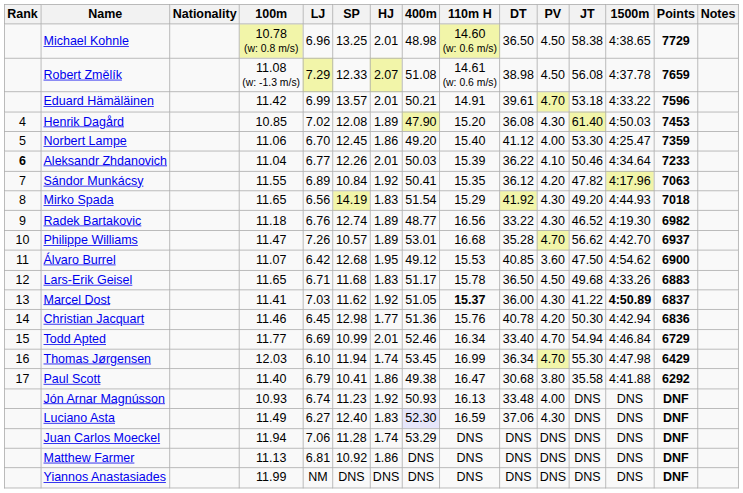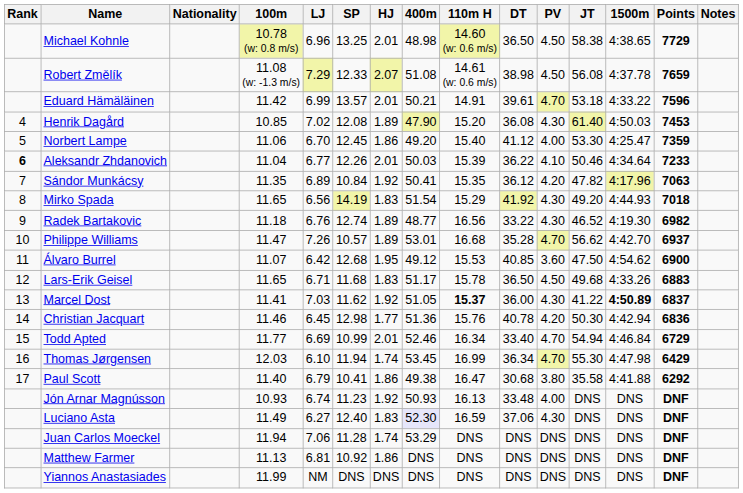 <table class="wikitable sortable" style="text-align:center">
 <tr>
 <th>Rank</th>
 <th>Name</th>
 <th>Nationality</th>
 <th>100m</th>
 <th>LJ</th>
 <th>SP</th>
 <th>HJ</th>
 <th>400m</th>
 <th>110m H</th>
 <th>DT</th>
 <th>PV</th>
 <th>JT</th>
 <th>1500m</th>
 <th>Points</th>
 <th>Notes</th>
 </tr>
 <tr>
 <td></td>
 <td align=left><a href='#'>Michael Kohnle</a></td>
 <td align=left></td>
 <td bgcolor=#F2F5A9>10.78<br><small>(w: 0.8 m/s)</small></td>
 <td>6.96</td>
 <td>13.25</td>
 <td>2.01</td>
 <td>48.98</td>
 <td bgcolor=#F2F5A9>14.60<br><small>(w: 0.6 m/s)</small></td>
 <td>36.50</td>
 <td>4.50</td>
 <td>58.38</td>
 <td>4:38.65</td>
 <td><strong>7729</strong></td>
 <td></td>
 </tr>
 <tr>
 <td></td>
 <td align=left><a href='#'>Robert Změlík</a></td>
 <td align=left></td>
 <td>11.08<br><small>(w: -1.3 m/s)</small></td>
 <td bgcolor=#F2F5A9>7.29</td>
 <td>12.33</td>
 <td bgcolor=#F2F5A9>2.07</td>
 <td>51.08</td>
 <td>14.61<br><small>(w: 0.6 m/s)</small></td>
 <td>38.98</td>
 <td>4.50</td>
 <td>56.08</td>
 <td>4:37.78</td>
 <td><strong>7659</strong></td>
 <td></td>
 </tr>
 <tr>
 <td></td>
 <td align=left><a href='#'>Eduard Hämäläinen</a></td>
 <td align=left></td>
 <td>11.42</td>
 <td>6.99</td>
 <td>13.57</td>
 <td>2.01</td>
 <td>50.21</td>
 <td>14.91</td>
 <td>39.61</td>
 <td bgcolor=#F2F5A9>4.70</td>
 <td>53.18</td>
 <td>4:33.22</td>
 <td><strong>7596</strong></td>
 <td></td>
 </tr>
 <tr>
 <td>4</td>
 <td align=left><a href='#'>Henrik Dagård</a></td>
 <td align=left></td>
 <td>10.85</td>
 <td>7.02</td>
 <td>12.08</td>
 <td>1.89</td>
 <td bgcolor=#F2F5A9>47.90</td>
 <td>15.20</td>
 <td>36.08</td>
 <td>4.30</td>
 <td bgcolor=#F2F5A9>61.40</td>
 <td>4:50.03</td>
 <td><strong>7453</strong></td>
 <td></td>
 </tr>
 <tr>
 <td>5</td>
 <td align=left><a href='#'>Norbert Lampe</a></td>
 <td align=left></td>
 <td>11.06</td>
 <td>6.70</td>
 <td>12.45</td>
 <td>1.86</td>
 <td>49.20</td>
 <td>15.40</td>
 <td>41.12</td>
 <td>4.00</td>
 <td>53.30</td>
 <td>4:25.47</td>
 <td><strong>7359</strong></td>
 <td></td>
 </tr>
 <tr>
 <td><strong>6</strong></td>
 <td align=left><a href='#'>Aleksandr Zhdanovich</a></td>
 <td align=left></td>
 <td>11.04</td>
 <td>6.77</td>
 <td>12.26</td>
 <td>2.01</td>
 <td>50.03</td>
 <td>15.39</td>
 <td>36.22</td>
 <td>4.10</td>
 <td>50.46</td>
 <td>4:34.64</td>
 <td><strong>7233</strong></td>
 <td></td>
 </tr>
 <tr>
 <td>7</td>
 <td align=left><a href='#'>Sándor Munkácsy</a></td>
 <td align=left></td>
-<td>11.55</td>
+<td>11.35</td>
 <td>6.89</td>
 <td>10.84</td>
 <td>1.92</td>
 <td>50.41</td>
 <td>15.35</td>
 <td>36.12</td>
 <td>4.20</td>
 <td>47.82</td>
 <td bgcolor=#F2F5A9>4:17.96</td>
 <td><strong>7063</strong></td>
 <td></td>
 </tr>
 <tr>
 <td>8</td>
 <td align=left><a href='#'>Mirko Spada</a></td>
 <td align=left></td>
 <td>11.65</td>
 <td>6.56</td>
 <td bgcolor=#F2F5A9>14.19</td>
 <td>1.83</td>
 <td>51.54</td>
 <td>15.29</td>
 <td bgcolor=#F2F5A9>41.92</td>
 <td>4.30</td>
 <td>49.20</td>
 <td>4:44.93</td>
 <td><strong>7018</strong></td>
 <td></td>
 </tr>
 <tr>
 <td>9</td>
 <td align=left><a href='#'>Radek Bartakovic</a></td>
 <td align=left></td>
 <td>11.18</td>
 <td>6.76</td>
 <td>12.74</td>
 <td>1.89</td>
 <td>48.77</td>
 <td>16.56</td>
 <td>33.22</td>
 <td>4.30</td>
 <td>46.52</td>
 <td>4:19.30</td>
 <td><strong>6982</strong></td>
 <td></td>
 </tr>
 <tr>
 <td>10</td>
 <td align=left><a href='#'>Philippe Williams</a></td>
 <td align=left></td>
 <td>11.47</td>
 <td>7.26</td>
 <td>10.57</td>
 <td>1.89</td>
 <td>53.01</td>
 <td>16.68</td>
 <td>35.28</td>
 <td bgcolor=#F2F5A9>4.70</td>
 <td>56.62</td>
 <td>4:42.70</td>
 <td><strong>6937</strong></td>
 <td></td>
 </tr>
 <tr>
 <td>11</td>
 <td align=left><a href='#'>Álvaro Burrel</a></td>
 <td align=left></td>
 <td>11.07</td>
 <td>6.42</td>
 <td>12.68</td>
 <td>1.95</td>
 <td>49.12</td>
 <td>15.53</td>
 <td>40.85</td>
 <td>3.60</td>
 <td>47.50</td>
 <td>4:54.62</td>
 <td><strong>6900</strong></td>
 <td></td>
 </tr>
 <tr>
 <td>12</td>
 <td align=left><a href='#'>Lars-Erik Geisel</a></td>
 <td align=left></td>
 <td>11.65</td>
 <td>6.71</td>
 <td>11.68</td>
 <td>1.83</td>
 <td>51.17</td>
 <td>15.78</td>
 <td>36.50</td>
 <td>4.50</td>
 <td>49.68</td>
 <td>4:33.26</td>
 <td><strong>6883</strong></td>
 <td></td>
 </tr>
 <tr>
 <td>13</td>
 <td align=left><a href='#'>Marcel Dost</a></td>
 <td align=left></td>
 <td>11.41</td>
 <td>7.03</td>
 <td>11.62</td>
 <td>1.92</td>
 <td>51.05</td>
 <td><strong>15.37</strong></td>
 <td>36.00</td>
 <td>4.30</td>
 <td>41.22</td>
 <td><strong>4:50.89</strong></td>
 <td><strong>6837</strong></td>
 <td></td>
 </tr>
 <tr>
 <td>14</td>
 <td align=left><a href='#'>Christian Jacquart</a></td>
 <td align=left></td>
 <td>11.46</td>
 <td>6.45</td>
 <td>12.98</td>
 <td>1.77</td>
 <td>51.36</td>
 <td>15.76</td>
 <td>40.78</td>
 <td>4.20</td>
 <td>50.30</td>
 <td>4:42.94</td>
 <td><strong>6836</strong></td>
 <td></td>
 </tr>
 <tr>
 <td>15</td>
 <td align=left><a href='#'>Todd Apted</a></td>
 <td align=left></td>
 <td>11.77</td>
 <td>6.69</td>
 <td>10.99</td>
 <td>2.01</td>
 <td>52.46</td>
 <td>16.34</td>
 <td>33.40</td>
 <td>4.70</td>
 <td>54.94</td>
 <td>4:46.84</td>
 <td><strong>6729</strong></td>
 <td></td>
 </tr>
 <tr>
 <td>16</td>
 <td align=left><a href='#'>Thomas Jørgensen</a></td>
 <td align=left></td>
 <td>12.03</td>
 <td>6.10</td>
 <td>11.94</td>
 <td>1.74</td>
 <td>53.45</td>
 <td>16.99</td>
 <td>36.34</td>
 <td bgcolor=#F2F5A9>4.70</td>
 <td>55.30</td>
 <td>4:47.98</td>
 <td><strong>6429</strong></td>
 <td></td>
 </tr>
 <tr>
 <td>17</td>
 <td align=left><a href='#'>Paul Scott</a></td>
 <td align=left></td>
 <td>11.40</td>
 <td>6.79</td>
 <td>10.41</td>
 <td>1.86</td>
 <td>49.38</td>
 <td>16.47</td>
 <td>30.68</td>
 <td>3.80</td>
 <td>35.58</td>
 <td>4:41.88</td>
 <td><strong>6292</strong></td>
 <td></td>
 </tr>
 <tr>
 <td></td>
 <td align=left><a href='#'>Jón Arnar Magnússon</a></td>
 <td align=left></td>
 <td>10.93</td>
 <td>6.74</td>
 <td>11.23</td>
 <td>1.92</td>
 <td>50.93</td>
 <td>16.13</td>
 <td>33.48</td>
 <td>4.00</td>
 <td>DNS</td>
 <td>DNS</td>
 <td><strong>DNF</strong></td>
 <td></td>
 </tr>
 <tr>
 <td></td>
 <td align=left><a href='#'>Luciano Asta</a></td>
 <td align=left></td>
 <td>11.49</td>
 <td>6.27</td>
 <td>12.40</td>
 <td>1.83</td>
 <td style="background: lavender;">52.30</td>
 <td>16.59</td>
 <td>37.06</td>
 <td>4.30</td>
 <td>DNS</td>
 <td>DNS</td>
 <td><strong>DNF</strong></td>
 <td></td>
 </tr>
 <tr>
 <td></td>
 <td align=left><a href='#'>Juan Carlos Moeckel</a></td>
 <td align=left></td>
 <td>11.94</td>
 <td>7.06</td>
 <td>11.28</td>
 <td>1.74</td>
 <td>53.29</td>
 <td>DNS</td>
 <td>DNS</td>
 <td>DNS</td>
 <td>DNS</td>
 <td>DNS</td>
 <td><strong>DNF</strong></td>
 <td></td>
 </tr>
 <tr>
 <td></td>
 <td align=left><a href='#'>Matthew Farmer</a></td>
 <td align=left></td>
 <td>11.13</td>
 <td>6.81</td>
 <td>10.92</td>
 <td>1.86</td>
 <td>DNS</td>
 <td>DNS</td>
 <td>DNS</td>
 <td>DNS</td>
 <td>DNS</td>
 <td>DNS</td>
 <td><strong>DNF</strong></td>
 <td></td>
 </tr>
 <tr>
 <td></td>
 <td align=left><a href='#'>Yiannos Anastasiades</a></td>
 <td align=left></td>
 <td>11.99</td>
 <td>NM</td>
 <td>DNS</td>
 <td>DNS</td>
 <td>DNS</td>
 <td>DNS</td>
 <td>DNS</td>
 <td>DNS</td>
 <td>DNS</td>
 <td>DNS</td>
 <td><strong>DNF</strong></td>
 <td></td>
 </tr>
 </table>
